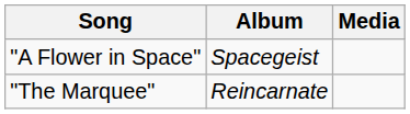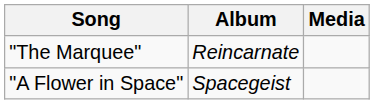 <table class="wikitable">
 <tr>
 <th>Song</th>
 <th>Album</th>
 <th>Media</th>
 </tr>
 <tr>
+<td>"The Marquee"</td>
+<td><em>Reincarnate</em></td>
+<td></td>
+</tr>
+<tr>
 <td>"A Flower in Space"</td>
 <td><em>Spacegeist</em></td>
 <td></td>
 </tr>
-<tr>
-<td>"The Marquee"</td>
-<td><em>Reincarnate</em></td>
-<td></td>
-</tr>
 </table>
